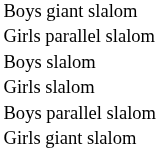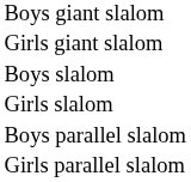 <table>
 <tr>
 <td>Boys giant slalom</td>
 <td></td>
 <td></td>
 <td></td>
 </tr>
 <tr>
-<td>Girls parallel slalom</td>
+<td>Girls giant slalom</td>
 <td></td>
 <td></td>
 <td></td>
 </tr>
 <tr>
 <td>Boys slalom</td>
 <td></td>
 <td></td>
 <td></td>
 </tr>
 <tr>
 <td>Girls slalom</td>
 <td></td>
 <td></td>
 <td></td>
 </tr>
 <tr>
 <td>Boys parallel slalom</td>
 <td></td>
 <td></td>
 <td></td>
 </tr>
 <tr>
-<td>Girls giant slalom</td>
+<td>Girls parallel slalom</td>
 <td></td>
 <td></td>
 <td></td>
 </tr>
 </table>
